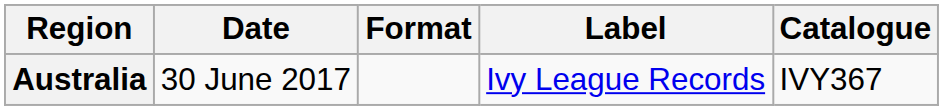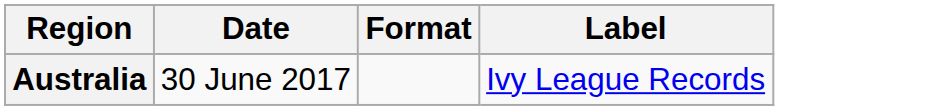 <table class="wikitable plainrowheaders">
 <tr>
 <th scope="col">Region</th>
 <th scope="col">Date</th>
 <th scope="col">Format</th>
 <th scope="col">Label</th>
-<th scope="col">Catalogue</th>
 </tr>
 <tr>
 <th scope="row">Australia</th>
 <td>30 June 2017</td>
 <td></td>
 <td><a href='#'>Ivy League Records</a></td>
-<td>IVY367</td>
 </tr>
 </table>
